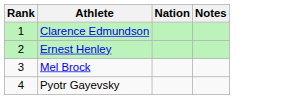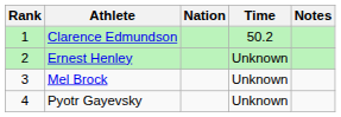 <table class="wikitable sortable" style="text-align:center">
 <tr>
 <th>Rank</th>
 <th>Athlete</th>
 <th>Nation</th>
+<th>Time</th>
 <th>Notes</th>
 </tr>
 <tr bgcolor=bbf3bb>
 <td>1</td>
 <td align=left><a href='#'>Clarence Edmundson</a></td>
 <td align=left></td>
+<td>50.2</td>
 <td></td>
 </tr>
 <tr bgcolor=bbf3bb>
 <td>2</td>
 <td align=left><a href='#'>Ernest Henley</a></td>
 <td align=left></td>
+<td>Unknown</td>
 <td></td>
 </tr>
 <tr>
 <td>3</td>
 <td align=left><a href='#'>Mel Brock</a></td>
 <td align=left></td>
+<td>Unknown</td>
 <td></td>
 </tr>
 <tr>
 <td>4</td>
 <td align=left>Pyotr Gayevsky</td>
 <td align=left></td>
+<td>Unknown</td>
 <td></td>
 </tr>
 </table>
